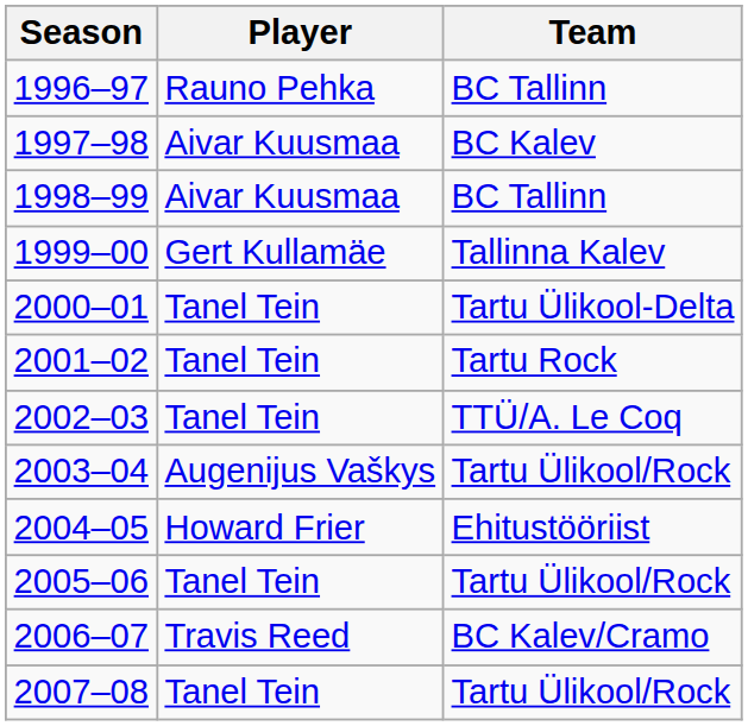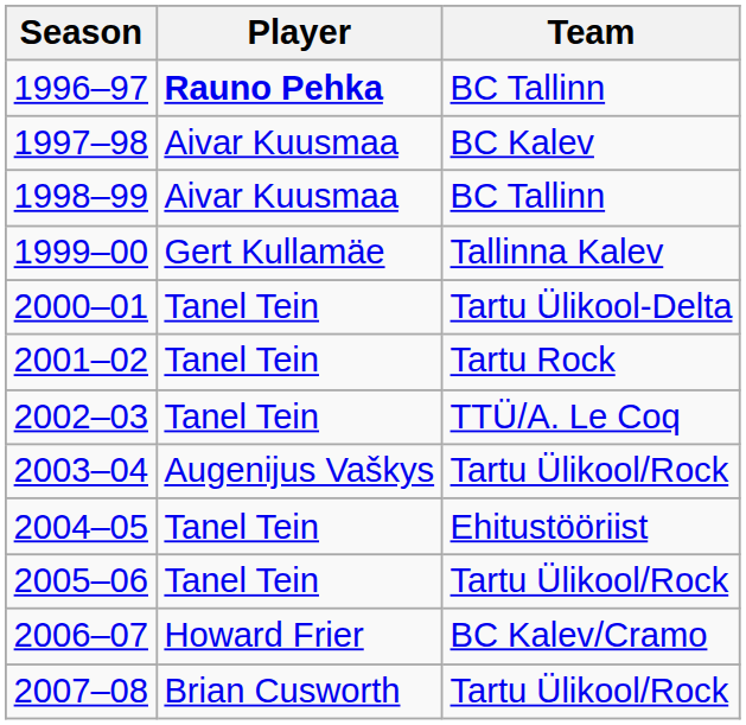 <table class="wikitable">
 <tr>
 <th>Season</th>
 <th>Player</th>
 <th>Team</th>
 </tr>
 <tr>
 <td align="center"><a href='#'>1996–97</a></td>
-<td> <a href='#'>Rauno Pehka</a></td>
+<td><strong> <a href='#'>Rauno Pehka</a></strong></td>
 <td><a href='#'>BC Tallinn</a></td>
 </tr>
 <tr>
 <td align="center"><a href='#'>1997–98</a></td>
 <td> <a href='#'>Aivar Kuusmaa</a></td>
 <td><a href='#'>BC Kalev</a></td>
 </tr>
 <tr>
 <td align="center"><a href='#'>1998–99</a></td>
 <td> <a href='#'>Aivar Kuusmaa</a></td>
 <td><a href='#'>BC Tallinn</a></td>
 </tr>
 <tr>
 <td align="center"><a href='#'>1999–00</a></td>
 <td> <a href='#'>Gert Kullamäe</a></td>
 <td><a href='#'>Tallinna Kalev</a></td>
 </tr>
 <tr>
 <td align="center"><a href='#'>2000–01</a></td>
 <td> <a href='#'>Tanel Tein</a></td>
 <td><a href='#'>Tartu Ülikool-Delta</a></td>
 </tr>
 <tr>
 <td align="center"><a href='#'>2001–02</a></td>
 <td> <a href='#'>Tanel Tein</a></td>
 <td><a href='#'>Tartu Rock</a></td>
 </tr>
 <tr>
 <td align="center"><a href='#'>2002–03</a></td>
 <td> <a href='#'>Tanel Tein</a></td>
 <td><a href='#'>TTÜ/A. Le Coq</a></td>
 </tr>
 <tr>
 <td align="center"><a href='#'>2003–04</a></td>
 <td> <a href='#'>Augenijus Vaškys</a></td>
 <td><a href='#'>Tartu Ülikool/Rock</a></td>
 </tr>
 <tr>
 <td align="center"><a href='#'>2004–05</a></td>
-<td> <a href='#'>Howard Frier</a></td>
+<td> <a href='#'>Tanel Tein</a></td>
 <td><a href='#'>Ehitustööriist</a></td>
 </tr>
 <tr>
 <td align="center"><a href='#'>2005–06</a></td>
 <td> <a href='#'>Tanel Tein</a></td>
 <td><a href='#'>Tartu Ülikool/Rock</a></td>
 </tr>
 <tr>
 <td align="center"><a href='#'>2006–07</a></td>
-<td> <a href='#'>Travis Reed</a></td>
+<td> <a href='#'>Howard Frier</a></td>
 <td><a href='#'>BC Kalev/Cramo</a></td>
 </tr>
 <tr>
 <td align="center"><a href='#'>2007–08</a></td>
-<td> <a href='#'>Tanel Tein</a></td>
+<td> <a href='#'>Brian Cusworth</a></td>
 <td><a href='#'>Tartu Ülikool/Rock</a></td>
 </tr>
 </table>
